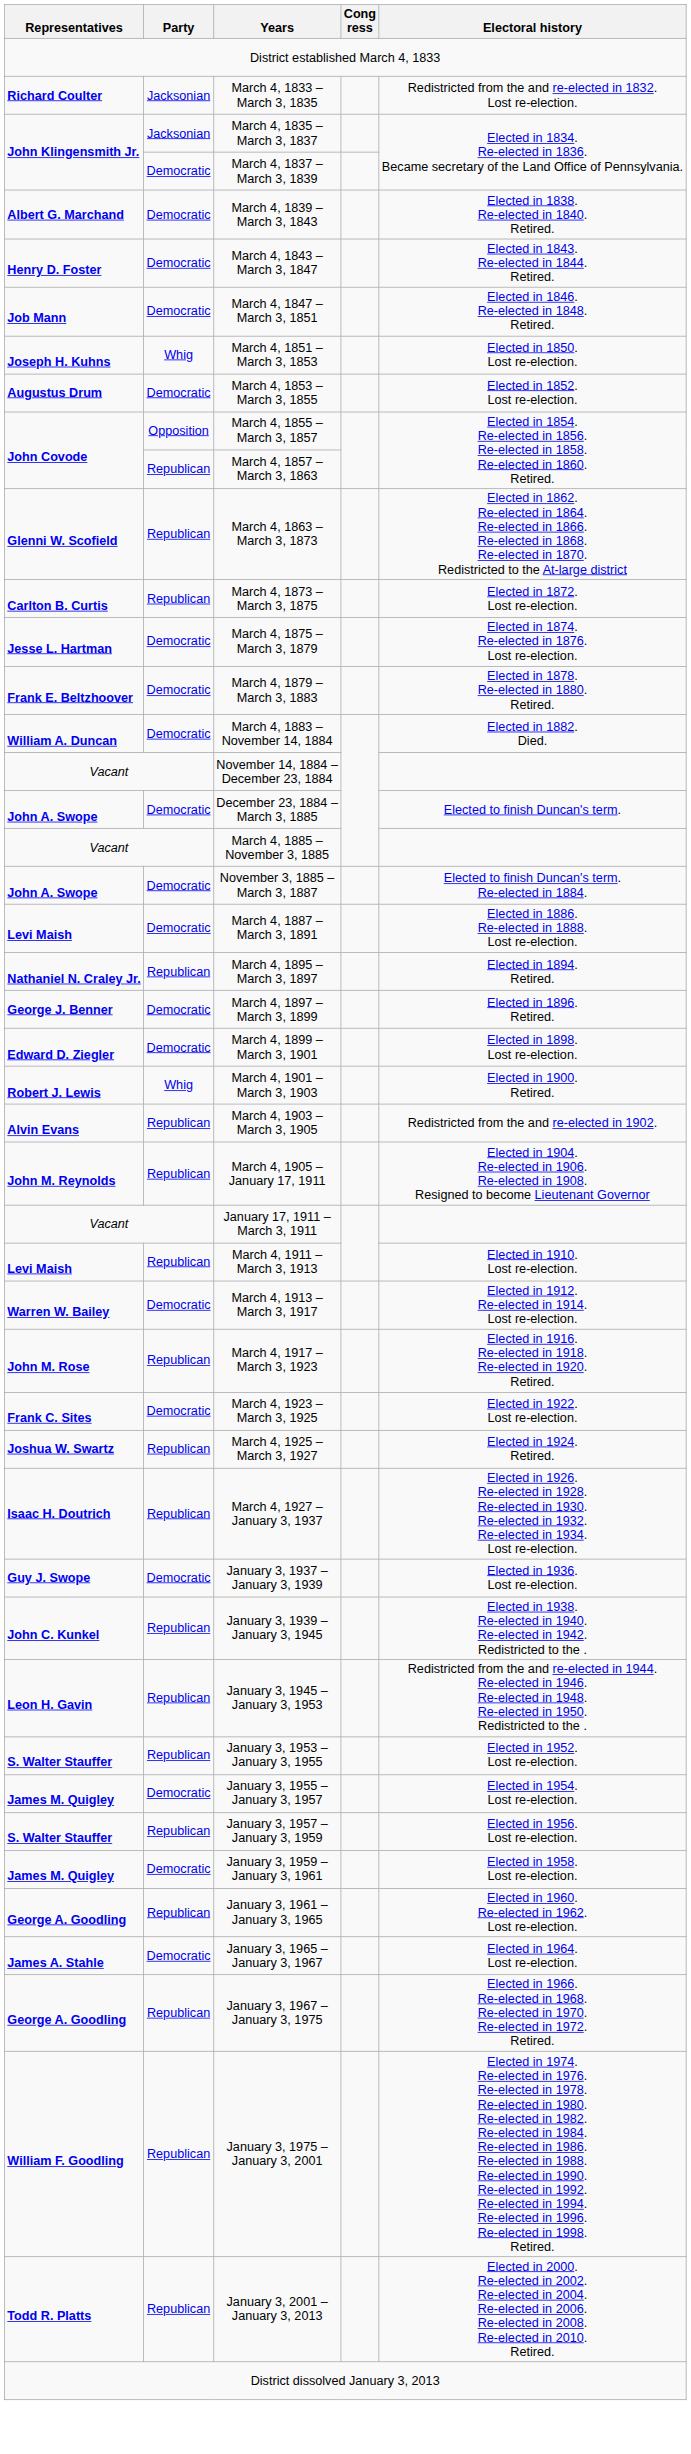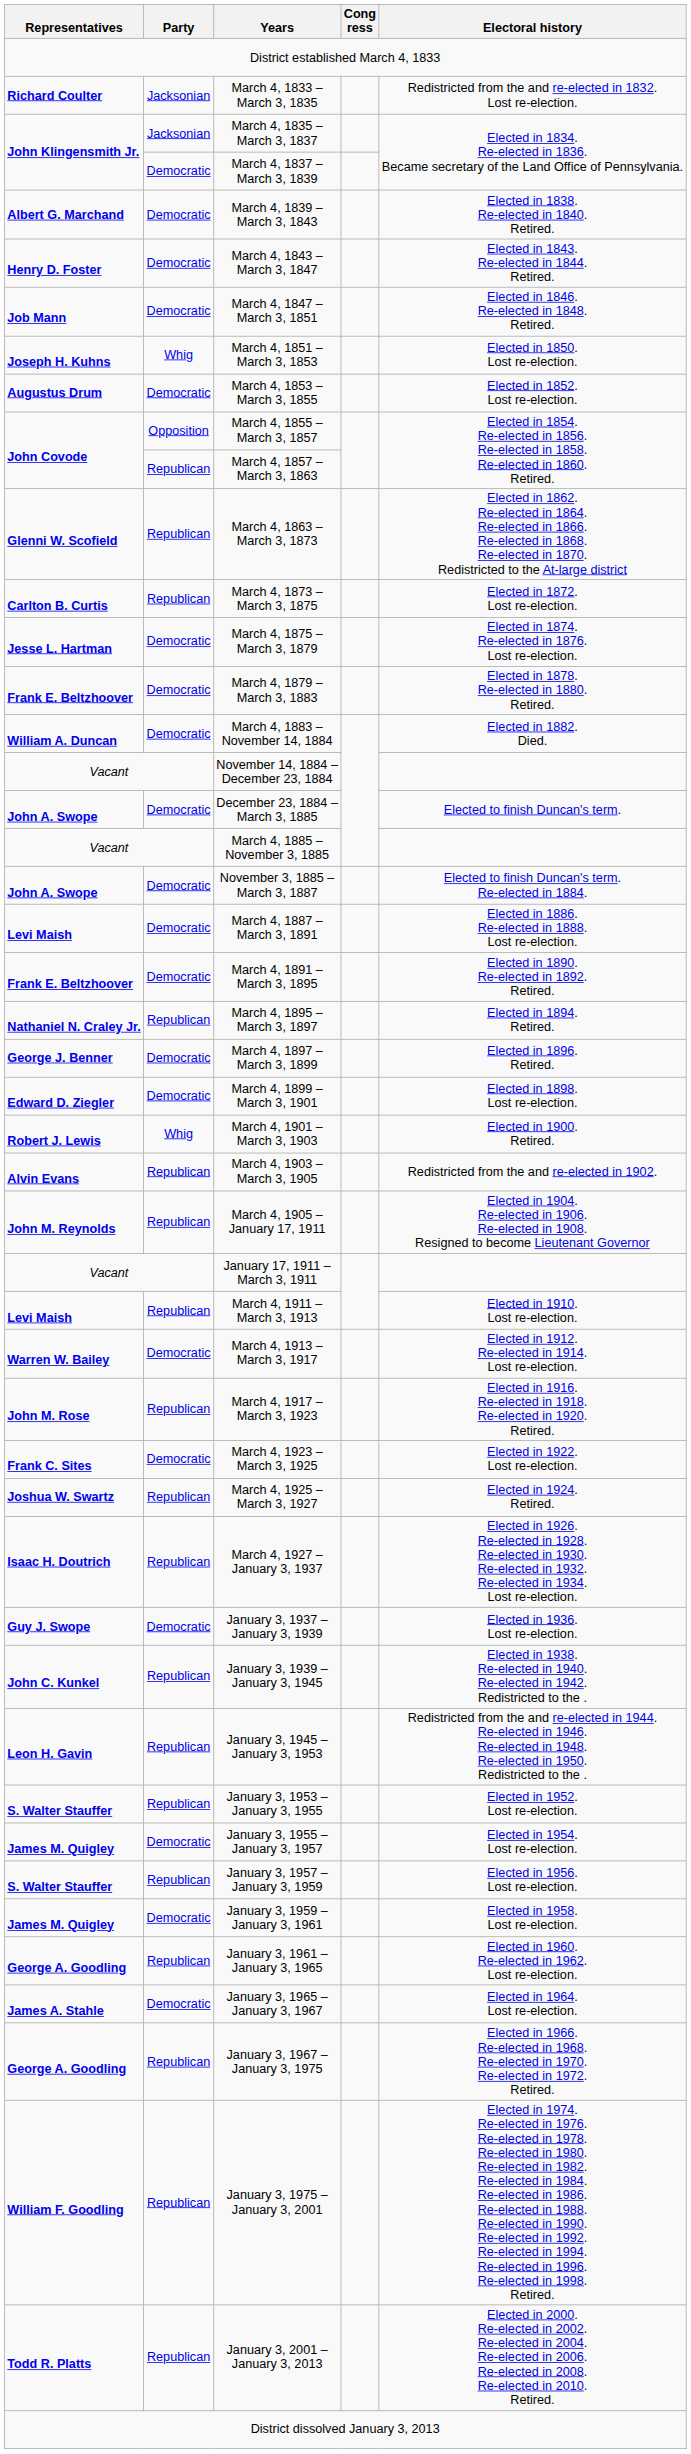 <table class=wikitable style="text-align:center">
 <tr valign=bottom>
 <th>Representatives</th>
 <th>Party</th>
 <th>Years</th>
 <th>Cong<br>ress</th>
 <th>Electoral history</th>
 </tr>
 <tr style="height:3em">
 <td colspan=5>District established March 4, 1833</td>
 </tr>
 <tr style="height:3em">
 <td align=left><strong><a href='#'>Richard Coulter</a></strong><br></td>
 <td><a href='#'>Jacksonian</a></td>
 <td nowrap>March 4, 1833 –<br>March 3, 1835</td>
 <td></td>
 <td>Redistricted from the  and <a href='#'>re-elected in 1832</a>.<br>Lost re-election.</td>
 </tr>
 <tr style="height:3em">
 <td rowspan=2 align=left><strong><a href='#'>John Klingensmith Jr.</a></strong><br></td>
 <td><a href='#'>Jacksonian</a></td>
 <td nowrap>March 4, 1835 –<br>March 3, 1837</td>
 <td></td>
 <td rowspan=2><a href='#'>Elected in 1834</a>.<br><a href='#'>Re-elected in 1836</a>.<br>Became secretary of the Land Office of Pennsylvania.</td>
 </tr>
 <tr style="height:3em">
 <td><a href='#'>Democratic</a></td>
 <td nowrap>March 4, 1837 –<br>March 3, 1839</td>
 <td></td>
 </tr>
 <tr style="height:3em">
 <td align=left><strong><a href='#'>Albert G. Marchand</a></strong><br></td>
 <td><a href='#'>Democratic</a></td>
 <td nowrap>March 4, 1839 –<br>March 3, 1843</td>
 <td></td>
 <td><a href='#'>Elected in 1838</a>.<br><a href='#'>Re-elected in 1840</a>.<br>Retired.</td>
 </tr>
 <tr style="height:3em">
 <td align=left><br><strong><a href='#'>Henry D. Foster</a></strong><br></td>
 <td><a href='#'>Democratic</a></td>
 <td nowrap>March 4, 1843 –<br>March 3, 1847</td>
 <td></td>
 <td><a href='#'>Elected in 1843</a>.<br><a href='#'>Re-elected in 1844</a>.<br>Retired.</td>
 </tr>
 <tr style="height:3em">
 <td align=left><br><strong><a href='#'>Job Mann</a></strong><br></td>
 <td><a href='#'>Democratic</a></td>
 <td nowrap>March 4, 1847 –<br>March 3, 1851</td>
 <td></td>
 <td><a href='#'>Elected in 1846</a>.<br><a href='#'>Re-elected in 1848</a>.<br>Retired.</td>
 </tr>
 <tr style="height:3em">
 <td align=left><br><strong><a href='#'>Joseph H. Kuhns</a></strong><br></td>
 <td><a href='#'>Whig</a></td>
 <td nowrap>March 4, 1851 –<br>March 3, 1853</td>
 <td></td>
 <td><a href='#'>Elected in 1850</a>.<br>Lost re-election.</td>
 </tr>
 <tr style="height:3em">
 <td align=left><strong><a href='#'>Augustus Drum</a></strong><br></td>
 <td><a href='#'>Democratic</a></td>
 <td nowrap>March 4, 1853 –<br>March 3, 1855</td>
 <td></td>
 <td><a href='#'>Elected in 1852</a>.<br>Lost re-election.</td>
 </tr>
 <tr style="height:3em">
 <td rowspan=2 align=left><br><strong><a href='#'>John Covode</a></strong><br></td>
 <td><a href='#'>Opposition</a></td>
 <td nowrap>March 4, 1855 –<br>March 3, 1857</td>
 <td rowspan=2></td>
 <td rowspan=2><a href='#'>Elected in 1854</a>.<br><a href='#'>Re-elected in 1856</a>.<br><a href='#'>Re-elected in 1858</a>.<br><a href='#'>Re-elected in 1860</a>.<br>Retired.</td>
 </tr>
 <tr style="height:3em">
 <td><a href='#'>Republican</a></td>
 <td nowrap>March 4, 1857 –<br>March 3, 1863</td>
 </tr>
 <tr style="height:3em">
 <td align=left><br><strong><a href='#'>Glenni W. Scofield</a></strong><br></td>
 <td><a href='#'>Republican</a></td>
 <td nowrap>March 4, 1863 –<br>March 3, 1873</td>
 <td></td>
 <td><a href='#'>Elected in 1862</a>.<br><a href='#'>Re-elected in 1864</a>.<br><a href='#'>Re-elected in 1866</a>.<br><a href='#'>Re-elected in 1868</a>.<br><a href='#'>Re-elected in 1870</a>.<br>Redistricted to the <a href='#'>At-large district</a></td>
 </tr>
 <tr style="height:3em">
 <td align=left><br><strong><a href='#'>Carlton B. Curtis</a></strong><br></td>
 <td><a href='#'>Republican</a></td>
 <td nowrap>March 4, 1873 –<br>March 3, 1875</td>
 <td></td>
 <td><a href='#'>Elected in 1872</a>.<br>Lost re-election.</td>
 </tr>
 <tr style="height:3em">
 <td align=left><br><strong><a href='#'>Jesse L. Hartman</a></strong><br></td>
 <td><a href='#'>Democratic</a></td>
 <td nowrap>March 4, 1875 –<br>March 3, 1879</td>
 <td></td>
 <td><a href='#'>Elected in 1874</a>.<br><a href='#'>Re-elected in 1876</a>.<br>Lost re-election.</td>
 </tr>
 <tr style="height:3em">
 <td align=left><br><strong><a href='#'>Frank E. Beltzhoover</a></strong><br></td>
 <td><a href='#'>Democratic</a></td>
 <td nowrap>March 4, 1879 –<br>March 3, 1883</td>
 <td></td>
 <td><a href='#'>Elected in 1878</a>.<br><a href='#'>Re-elected in 1880</a>.<br>Retired.</td>
 </tr>
 <tr style="height:3em">
 <td align=left><br><strong><a href='#'>William A. Duncan</a></strong><br></td>
 <td><a href='#'>Democratic</a></td>
 <td nowrap>March 4, 1883 –<br>November 14, 1884</td>
 <td rowspan=4></td>
 <td><a href='#'>Elected in 1882</a>.<br>Died.</td>
 </tr>
 <tr style="height:3em">
 <td colspan=2><em>Vacant</em></td>
 <td nowrap>November 14, 1884 –<br>December 23, 1884</td>
 <td></td>
 </tr>
 <tr style="height:3em">
 <td align=left><br><strong><a href='#'>John A. Swope</a></strong><br></td>
 <td><a href='#'>Democratic</a></td>
 <td nowrap>December 23, 1884 –<br>March 3, 1885</td>
 <td><a href='#'>Elected to finish Duncan's term</a>.</td>
 </tr>
 <tr style="height:3em">
 <td colspan=2><em>Vacant</em></td>
 <td nowrap>March 4, 1885 –<br>November 3, 1885</td>
 <td></td>
 </tr>
 <tr style="height:3em">
 <td align=left><br><strong><a href='#'>John A. Swope</a></strong><br></td>
 <td><a href='#'>Democratic</a></td>
 <td nowrap>November 3, 1885 –<br>March 3, 1887</td>
 <td></td>
 <td><a href='#'>Elected to finish Duncan's term</a>.<br><a href='#'>Re-elected in 1884</a>.<br></td>
 </tr>
 <tr style="height:3em">
 <td align=left><br><strong><a href='#'>Levi Maish</a></strong><br></td>
 <td><a href='#'>Democratic</a></td>
 <td nowrap>March 4, 1887 –<br>March 3, 1891</td>
 <td></td>
 <td><a href='#'>Elected in 1886</a>.<br><a href='#'>Re-elected in 1888</a>.<br>Lost re-election.</td>
+</tr>
+<tr style="height:3em">
+<td align=left><br><strong><a href='#'>Frank E. Beltzhoover</a></strong><br></td>
+<td><a href='#'>Democratic</a></td>
+<td nowrap>March 4, 1891 –<br>March 3, 1895</td>
+<td></td>
+<td><a href='#'>Elected in 1890</a>.<br><a href='#'>Re-elected in 1892</a>.<br>Retired.</td>
 </tr>
 <tr style="height:3em">
 <td align=left><br><strong><a href='#'>Nathaniel N. Craley Jr.</a></strong><br></td>
 <td><a href='#'>Republican</a></td>
 <td nowrap>March 4, 1895 –<br>March 3, 1897</td>
 <td></td>
 <td><a href='#'>Elected in 1894</a>.<br>Retired.</td>
 </tr>
 <tr style="height:3em">
 <td align=left><strong><a href='#'>George J. Benner</a></strong><br></td>
 <td><a href='#'>Democratic</a></td>
 <td nowrap>March 4, 1897 –<br>March 3, 1899</td>
 <td></td>
 <td><a href='#'>Elected in 1896</a>.<br>Retired.</td>
 </tr>
 <tr style="height:3em">
 <td align=left><br><strong><a href='#'>Edward D. Ziegler</a></strong><br></td>
 <td><a href='#'>Democratic</a></td>
 <td nowrap>March 4, 1899 –<br>March 3, 1901</td>
 <td></td>
 <td><a href='#'>Elected in 1898</a>.<br>Lost re-election.</td>
 </tr>
 <tr style="height:3em">
 <td align=left><br> <strong><a href='#'>Robert J. Lewis</a></strong><br></td>
 <td><a href='#'>Whig</a></td>
 <td nowrap>March 4, 1901 –<br>March 3, 1903</td>
 <td></td>
 <td><a href='#'>Elected in 1900</a>.<br>Retired.</td>
 </tr>
 <tr style="height:3em">
 <td align=left><br><strong><a href='#'>Alvin Evans</a></strong><br></td>
 <td><a href='#'>Republican</a></td>
 <td nowrap>March 4, 1903 –<br>March 3, 1905</td>
 <td></td>
 <td>Redistricted from the  and <a href='#'>re-elected in 1902</a>.<br></td>
 </tr>
 <tr style="height:3em">
 <td align=left><br><strong><a href='#'>John M. Reynolds</a></strong><br></td>
 <td><a href='#'>Republican</a></td>
 <td nowrap>March 4, 1905 –<br>January 17, 1911</td>
 <td></td>
 <td><a href='#'>Elected in 1904</a>.<br><a href='#'>Re-elected in 1906</a>.<br><a href='#'>Re-elected in 1908</a>.<br>Resigned to become <a href='#'>Lieutenant Governor</a></td>
 </tr>
 <tr style="height:3em">
 <td colspan=2><em>Vacant</em></td>
 <td nowrap>January 17, 1911 –<br>March 3, 1911</td>
 <td rowspan=2></td>
 <td></td>
 </tr>
 <tr style="height:3em">
 <td align=left><br><strong><a href='#'>Levi Maish</a></strong><br></td>
 <td><a href='#'>Republican</a></td>
 <td nowrap>March 4, 1911 –<br>March 3, 1913</td>
 <td><a href='#'>Elected in 1910</a>.<br>Lost re-election.</td>
 </tr>
 <tr style="height:3em">
 <td align=left><br><strong><a href='#'>Warren W. Bailey</a></strong><br></td>
 <td><a href='#'>Democratic</a></td>
 <td nowrap>March 4, 1913 –<br>March 3, 1917</td>
 <td></td>
 <td><a href='#'>Elected in 1912</a>.<br><a href='#'>Re-elected in 1914</a>.<br>Lost re-election.</td>
 </tr>
 <tr style="height:3em">
 <td align=left><br><strong><a href='#'>John M. Rose</a></strong><br></td>
 <td><a href='#'>Republican</a></td>
 <td nowrap>March 4, 1917 –<br>March 3, 1923</td>
 <td></td>
 <td><a href='#'>Elected in 1916</a>.<br><a href='#'>Re-elected in 1918</a>.<br><a href='#'>Re-elected in 1920</a>.<br>Retired.</td>
 </tr>
 <tr style="height:3em">
 <td align=left><br><strong><a href='#'>Frank C. Sites</a></strong><br></td>
 <td><a href='#'>Democratic</a></td>
 <td nowrap>March 4, 1923 –<br>March 3, 1925</td>
 <td></td>
 <td><a href='#'>Elected in 1922</a>.<br>Lost re-election.</td>
 </tr>
 <tr style="height:3em">
 <td align=left><strong><a href='#'>Joshua W. Swartz</a></strong><br></td>
 <td><a href='#'>Republican</a></td>
 <td nowrap>March 4, 1925 –<br>March 3, 1927</td>
 <td></td>
 <td><a href='#'>Elected in 1924</a>.<br>Retired.</td>
 </tr>
 <tr style="height:3em">
 <td align=left><strong><a href='#'>Isaac H. Doutrich</a></strong><br></td>
 <td><a href='#'>Republican</a></td>
 <td nowrap>March 4, 1927 –<br>January 3, 1937</td>
 <td></td>
 <td><a href='#'>Elected in 1926</a>.<br><a href='#'>Re-elected in 1928</a>.<br><a href='#'>Re-elected in 1930</a>.<br><a href='#'>Re-elected in 1932</a>.<br><a href='#'>Re-elected in 1934</a>.<br>Lost re-election.</td>
 </tr>
 <tr style="height:3em">
 <td align=left><strong><a href='#'>Guy J. Swope</a></strong><br></td>
 <td><a href='#'>Democratic</a></td>
 <td nowrap>January 3, 1937 –<br>January 3, 1939</td>
 <td></td>
 <td><a href='#'>Elected in 1936</a>.<br>Lost re-election.</td>
 </tr>
 <tr style="height:3em">
 <td align=left><br><strong><a href='#'>John C. Kunkel</a></strong><br></td>
 <td><a href='#'>Republican</a></td>
 <td nowrap>January 3, 1939 –<br>January 3, 1945</td>
 <td></td>
 <td><a href='#'>Elected in 1938</a>.<br><a href='#'>Re-elected in 1940</a>.<br><a href='#'>Re-elected in 1942</a>.<br>Redistricted to the .</td>
 </tr>
 <tr style="height:3em">
 <td align=left><br><strong><a href='#'>Leon H. Gavin</a></strong><br></td>
 <td><a href='#'>Republican</a></td>
 <td nowrap>January 3, 1945 –<br>January 3, 1953</td>
 <td></td>
 <td>Redistricted from the  and <a href='#'>re-elected in 1944</a>.<br><a href='#'>Re-elected in 1946</a>.<br><a href='#'>Re-elected in 1948</a>.<br><a href='#'>Re-elected in 1950</a>.<br>Redistricted to the .</td>
 </tr>
 <tr style="height:3em">
 <td align=left><br><strong><a href='#'>S. Walter Stauffer</a></strong><br></td>
 <td><a href='#'>Republican</a></td>
 <td nowrap>January 3, 1953 –<br>January 3, 1955</td>
 <td></td>
 <td><a href='#'>Elected in 1952</a>.<br>Lost re-election.</td>
 </tr>
 <tr style="height:3em">
 <td align=left><br><strong><a href='#'>James M. Quigley</a></strong><br></td>
 <td><a href='#'>Democratic</a></td>
 <td nowrap>January 3, 1955 –<br>January 3, 1957</td>
 <td></td>
 <td><a href='#'>Elected in 1954</a>.<br>Lost re-election.</td>
 </tr>
 <tr style="height:3em">
 <td align=left><br><strong><a href='#'>S. Walter Stauffer</a></strong><br></td>
 <td><a href='#'>Republican</a></td>
 <td nowrap>January 3, 1957 –<br>January 3, 1959</td>
 <td></td>
 <td><a href='#'>Elected in 1956</a>.<br>Lost re-election.</td>
 </tr>
 <tr style="height:3em">
 <td align=left><br><strong><a href='#'>James M. Quigley</a></strong><br></td>
 <td><a href='#'>Democratic</a></td>
 <td nowrap>January 3, 1959 –<br>January 3, 1961</td>
 <td></td>
 <td><a href='#'>Elected in 1958</a>.<br>Lost re-election.</td>
 </tr>
 <tr style="height:3em">
 <td align=left><br><strong><a href='#'>George A. Goodling</a></strong><br></td>
 <td><a href='#'>Republican</a></td>
 <td nowrap>January 3, 1961 –<br>January 3, 1965</td>
 <td></td>
 <td><a href='#'>Elected in 1960</a>.<br><a href='#'>Re-elected in 1962</a>.<br>Lost re-election.</td>
 </tr>
 <tr style="height:3em">
 <td align=left><br> <strong><a href='#'>James A. Stahle</a></strong><br></td>
 <td><a href='#'>Democratic</a></td>
 <td nowrap>January 3, 1965 –<br>January 3, 1967</td>
 <td></td>
 <td><a href='#'>Elected in 1964</a>.<br>Lost re-election.</td>
 </tr>
 <tr style="height:3em">
 <td align=left><br><strong><a href='#'>George A. Goodling</a></strong><br></td>
 <td><a href='#'>Republican</a></td>
 <td nowrap>January 3, 1967 –<br>January 3, 1975</td>
 <td></td>
 <td><a href='#'>Elected in 1966</a>.<br><a href='#'>Re-elected in 1968</a>.<br><a href='#'>Re-elected in 1970</a>.<br><a href='#'>Re-elected in 1972</a>.<br>Retired.</td>
 </tr>
 <tr style="height:3em">
 <td align=left><br><strong><a href='#'>William F. Goodling</a></strong><br></td>
 <td><a href='#'>Republican</a></td>
 <td nowrap>January 3, 1975 –<br>January 3, 2001</td>
 <td></td>
 <td><a href='#'>Elected in 1974</a>.<br><a href='#'>Re-elected in 1976</a>.<br><a href='#'>Re-elected in 1978</a>.<br><a href='#'>Re-elected in 1980</a>.<br><a href='#'>Re-elected in 1982</a>.<br><a href='#'>Re-elected in 1984</a>.<br><a href='#'>Re-elected in 1986</a>.<br><a href='#'>Re-elected in 1988</a>.<br><a href='#'>Re-elected in 1990</a>.<br><a href='#'>Re-elected in 1992</a>.<br><a href='#'>Re-elected in 1994</a>.<br><a href='#'>Re-elected in 1996</a>.<br><a href='#'>Re-elected in 1998</a>.<br>Retired.</td>
 </tr>
 <tr style="height:3em">
 <td align=left><br><strong><a href='#'>Todd R. Platts</a></strong><br></td>
 <td><a href='#'>Republican</a></td>
 <td nowrap>January 3, 2001 –<br>January 3, 2013</td>
 <td></td>
 <td><a href='#'>Elected in 2000</a>.<br><a href='#'>Re-elected in 2002</a>.<br><a href='#'>Re-elected in 2004</a>.<br><a href='#'>Re-elected in 2006</a>.<br><a href='#'>Re-elected in 2008</a>.<br><a href='#'>Re-elected in 2010</a>.<br>Retired.</td>
 </tr>
 <tr style="height:3em">
 <td colspan=5>District dissolved January 3, 2013</td>
 </tr>
 </table>
